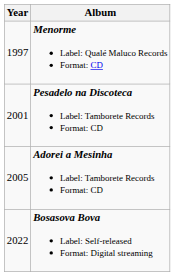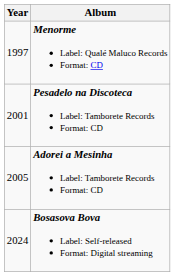 <table class="wikitable">
 <tr>
 <th>Year</th>
 <th>Album</th>
 </tr>
 <tr>
 <td>1997</td>
 <td><strong><em>Menorme</em></strong><br><ul><li><small>Label: Qualé Maluco Records</small></li><li><small>Format: <a href='#'>CD</a></small></li></ul></td>
 </tr>
 <tr>
 <td>2001</td>
 <td><strong><em>Pesadelo na Discoteca</em></strong><br><ul><li><small>Label: Tamborete Records</small></li><li><small>Format: CD</small></li></ul></td>
 </tr>
 <tr>
 <td>2005</td>
 <td><strong><em>Adorei a Mesinha</em></strong><br><ul><li><small>Label: Tamborete Records</small></li><li><small>Format: CD</small></li></ul></td>
 </tr>
 <tr>
-<td>2022</td>
+<td>2024</td>
 <td><strong><em>Bosasova Bova</em></strong><br><ul><li><small>Label: Self-released</small></li><li><small>Format: Digital streaming</small></li></ul></td>
 </tr>
 </table>
